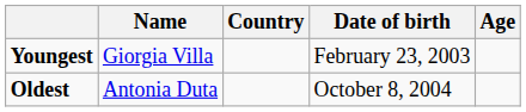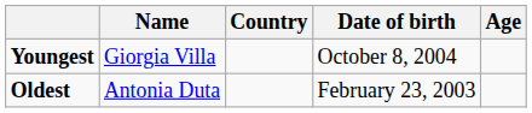 <table class="wikitable">
 <tr>
 <th></th>
 <th>Name</th>
 <th>Country</th>
 <th>Date of birth</th>
 <th>Age</th>
 </tr>
 <tr>
 <td><strong>Youngest</strong></td>
 <td><a href='#'>Giorgia Villa</a></td>
 <td></td>
-<td>February 23, 2003</td>
+<td>October 8, 2004</td>
 <td></td>
 </tr>
 <tr>
 <td><strong>Oldest</strong></td>
 <td><a href='#'>Antonia Duta</a></td>
 <td></td>
-<td>October 8, 2004</td>
+<td>February 23, 2003</td>
 <td></td>
 </tr>
 </table>
